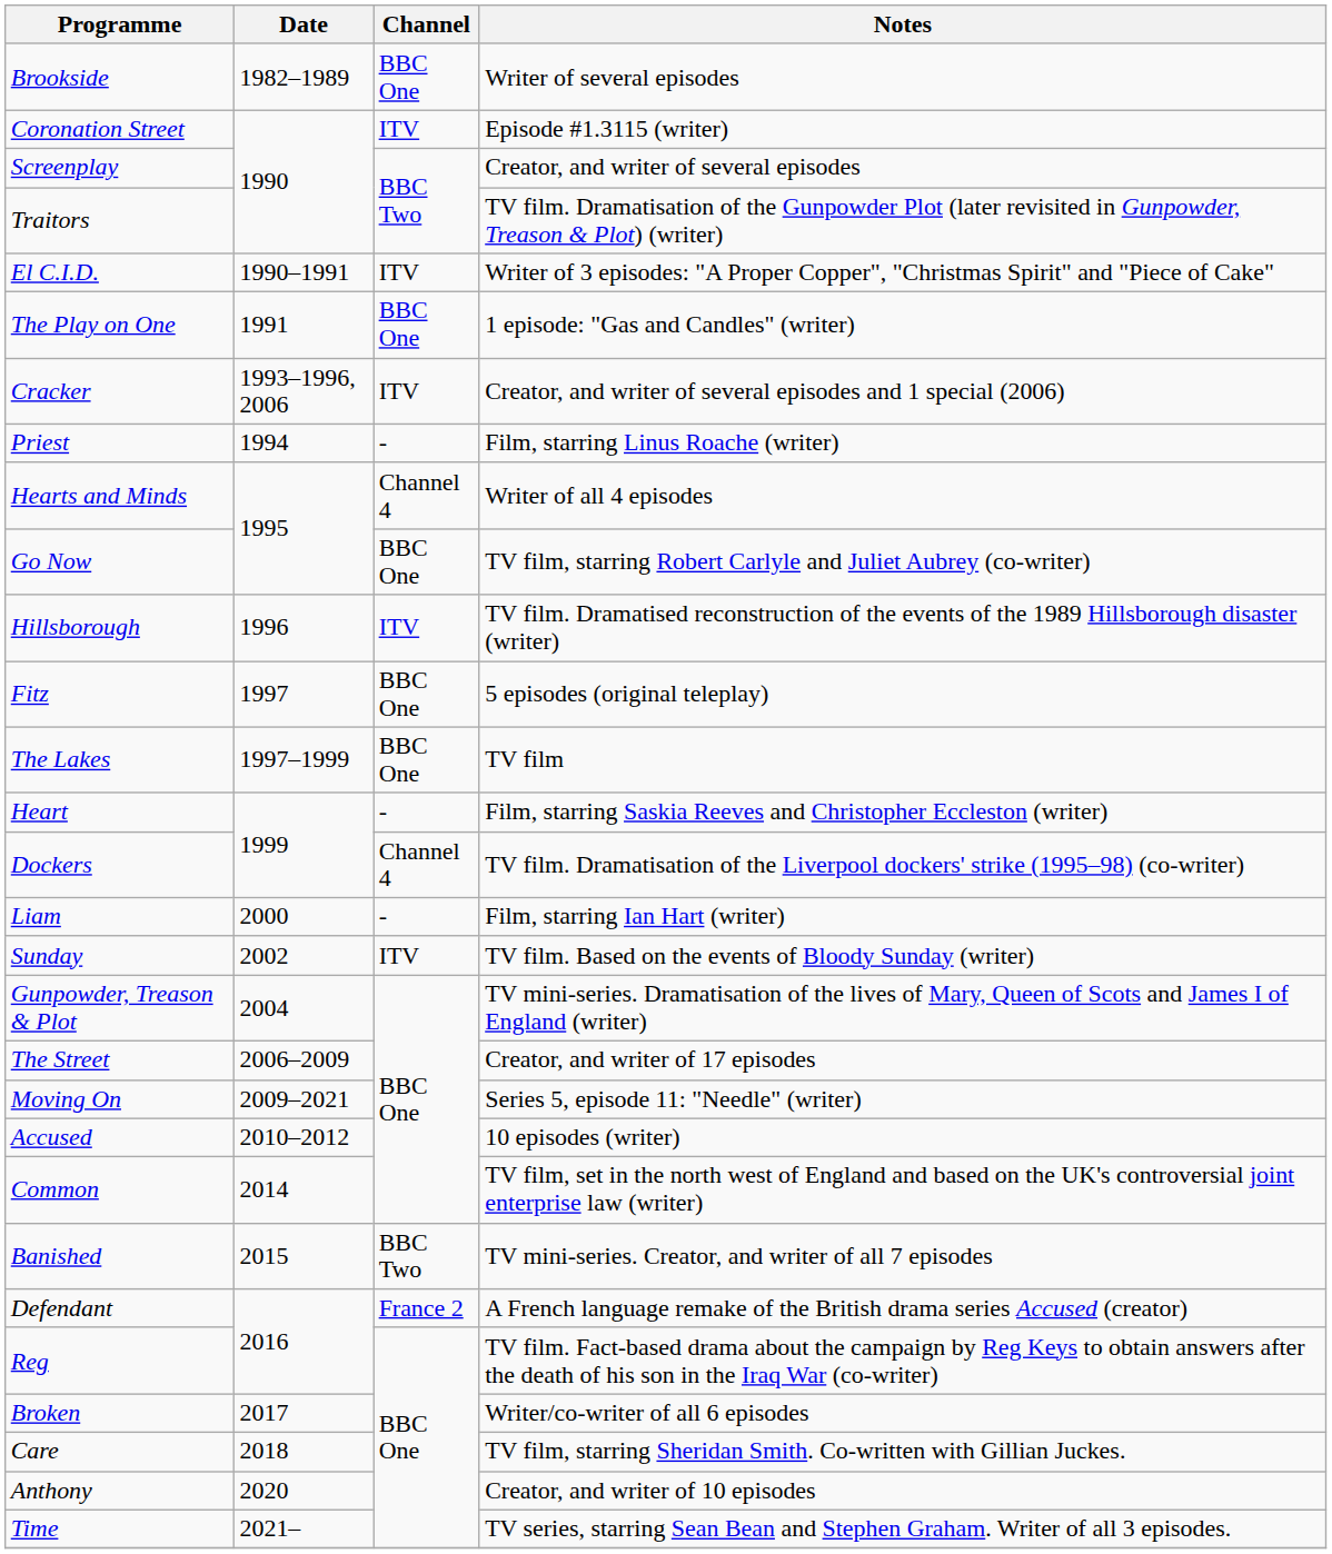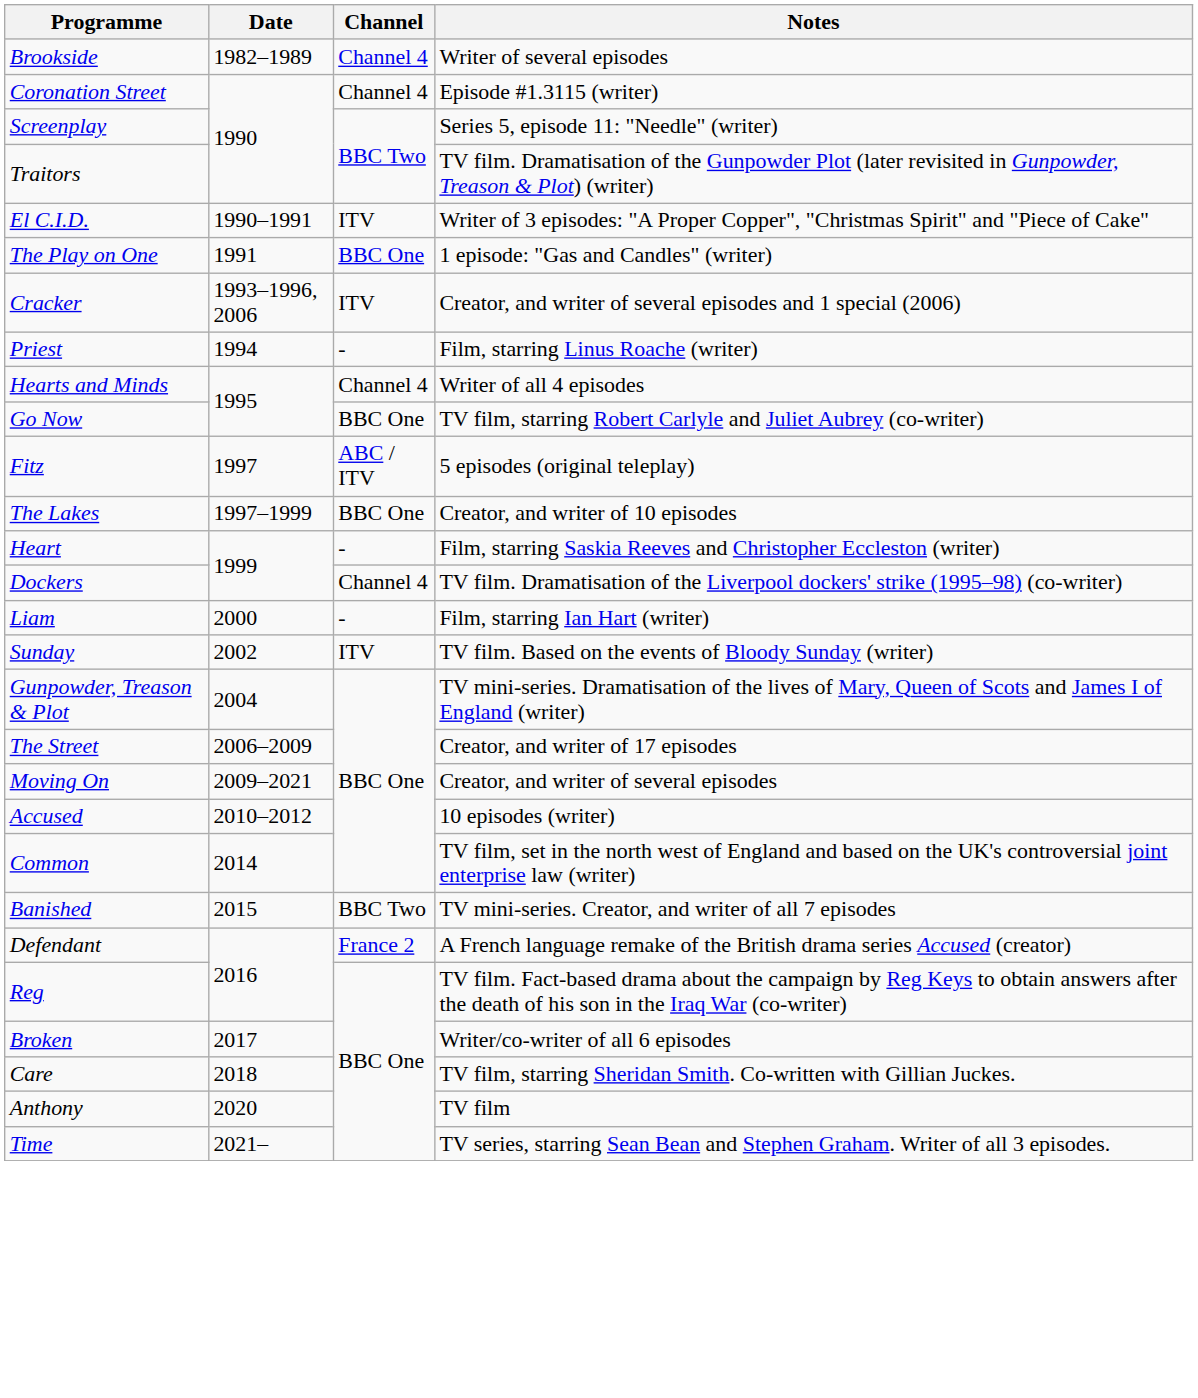 <table class="wikitable">
 <tr>
 <th>Programme</th>
 <th>Date</th>
 <th>Channel</th>
 <th>Notes</th>
 </tr>
 <tr>
 <td><em><a href='#'>Brookside</a></em></td>
 <td>1982–1989</td>
-<td><a href='#'>BBC One</a></td>
+<td><a href='#'>Channel 4</a></td>
 <td>Writer of several episodes</td>
 </tr>
 <tr>
 <td><em><a href='#'>Coronation Street</a></em></td>
 <td rowspan="3">1990</td>
-<td><a href='#'>ITV</a></td>
+<td>Channel 4</td>
 <td>Episode #1.3115 (writer)</td>
 </tr>
 <tr>
 <td><em><a href='#'>Screenplay</a></em></td>
 <td rowspan="2"><a href='#'>BBC Two</a></td>
-<td>Creator, and writer of several episodes</td>
+<td>Series 5, episode 11: "Needle" (writer)</td>
 </tr>
 <tr>
 <td><em>Traitors</em></td>
 <td>TV film. Dramatisation of the <a href='#'>Gunpowder Plot</a> (later revisited in <em><a href='#'>Gunpowder, Treason & Plot</a></em>) (writer)</td>
 </tr>
 <tr>
 <td><em><a href='#'>El C.I.D.</a></em></td>
 <td>1990–1991</td>
 <td>ITV</td>
 <td>Writer of 3 episodes: "A Proper Copper", "Christmas Spirit" and "Piece of Cake"</td>
 </tr>
 <tr>
 <td><em><a href='#'>The Play on One</a></em></td>
 <td>1991</td>
 <td><a href='#'>BBC One</a></td>
 <td>1 episode: "Gas and Candles" (writer)</td>
 </tr>
 <tr>
 <td><em><a href='#'>Cracker</a></em></td>
 <td>1993–1996, 2006</td>
 <td>ITV</td>
 <td>Creator, and writer of several episodes and 1 special (2006)</td>
 </tr>
 <tr>
 <td><em><a href='#'>Priest</a></em></td>
 <td>1994</td>
 <td>-</td>
 <td>Film, starring <a href='#'>Linus Roache</a> (writer)</td>
 </tr>
 <tr>
 <td><em><a href='#'>Hearts and Minds</a></em></td>
 <td rowspan="2">1995</td>
 <td>Channel 4</td>
 <td>Writer of all 4 episodes</td>
 </tr>
 <tr>
 <td><em><a href='#'>Go Now</a></em></td>
 <td>BBC One</td>
 <td>TV film, starring <a href='#'>Robert Carlyle</a> and <a href='#'>Juliet Aubrey</a> (co-writer)</td>
 </tr>
 <tr>
-<td><em><a href='#'>Hillsborough</a></em></td>
-<td>1996</td>
-<td><a href='#'>ITV</a></td>
-<td>TV film. Dramatised reconstruction of the events of the 1989 <a href='#'>Hillsborough disaster</a> (writer)</td>
-</tr>
-<tr>
 <td><em><a href='#'>Fitz</a></em></td>
 <td>1997</td>
-<td>BBC One</td>
+<td><a href='#'>ABC</a> / ITV</td>
 <td>5 episodes (original teleplay)</td>
 </tr>
 <tr>
 <td><em><a href='#'>The Lakes</a></em></td>
 <td>1997–1999</td>
 <td>BBC One</td>
-<td>TV film</td>
+<td>Creator, and writer of 10 episodes</td>
 </tr>
 <tr>
 <td><em><a href='#'>Heart</a></em></td>
 <td rowspan="2">1999</td>
 <td>-</td>
 <td>Film, starring <a href='#'>Saskia Reeves</a> and <a href='#'>Christopher Eccleston</a> (writer)</td>
 </tr>
 <tr>
 <td><em><a href='#'>Dockers</a></em></td>
 <td>Channel 4</td>
 <td>TV film. Dramatisation of the <a href='#'>Liverpool dockers' strike (1995–98)</a> (co-writer)</td>
 </tr>
 <tr>
 <td><em><a href='#'>Liam</a></em></td>
 <td>2000</td>
 <td>-</td>
 <td>Film, starring <a href='#'>Ian Hart</a> (writer)</td>
 </tr>
 <tr>
 <td><em><a href='#'>Sunday</a></em></td>
 <td>2002</td>
 <td>ITV</td>
 <td>TV film. Based on the events of <a href='#'>Bloody Sunday</a> (writer)</td>
 </tr>
 <tr>
 <td><em><a href='#'>Gunpowder, Treason & Plot</a></em></td>
 <td>2004</td>
 <td rowspan="5">BBC One</td>
 <td>TV mini-series. Dramatisation of the lives of <a href='#'>Mary, Queen of Scots</a> and <a href='#'>James I of England</a> (writer)</td>
 </tr>
 <tr>
 <td><em><a href='#'>The Street</a></em></td>
 <td>2006–2009</td>
 <td>Creator, and writer of 17 episodes</td>
 </tr>
 <tr>
 <td><em><a href='#'>Moving On</a></em></td>
 <td>2009–2021</td>
-<td>Series 5, episode 11: "Needle" (writer)</td>
+<td>Creator, and writer of several episodes</td>
 </tr>
 <tr>
 <td><em><a href='#'>Accused</a></em></td>
 <td>2010–2012</td>
 <td>10 episodes (writer)</td>
 </tr>
 <tr>
 <td><em><a href='#'>Common</a></em></td>
 <td>2014</td>
 <td>TV film, set in the north west of England and based on the UK's controversial <a href='#'>joint enterprise</a> law (writer)</td>
 </tr>
 <tr>
 <td><em><a href='#'>Banished</a></em></td>
 <td>2015</td>
 <td>BBC Two</td>
 <td>TV mini-series. Creator, and writer of all 7 episodes</td>
 </tr>
 <tr>
 <td><em>Defendant</em></td>
 <td rowspan="2">2016</td>
 <td><a href='#'>France 2</a></td>
 <td>A French language remake of the British drama series <em><a href='#'>Accused</a></em> (creator)</td>
 </tr>
 <tr>
 <td><em><a href='#'>Reg</a></em></td>
 <td rowspan="5">BBC One</td>
 <td>TV film. Fact-based drama about the campaign by <a href='#'>Reg Keys</a> to obtain answers after the death of his son in the <a href='#'>Iraq War</a> (co-writer)</td>
 </tr>
 <tr>
 <td><em><a href='#'>Broken</a></em></td>
 <td>2017</td>
 <td>Writer/co-writer of all 6 episodes</td>
 </tr>
 <tr>
 <td><em>Care</em></td>
 <td>2018</td>
 <td>TV film, starring <a href='#'>Sheridan Smith</a>. Co-written with Gillian Juckes.</td>
 </tr>
 <tr>
 <td><em>Anthony</em></td>
 <td>2020</td>
-<td>Creator, and writer of 10 episodes</td>
+<td>TV film</td>
 </tr>
 <tr>
 <td><em><a href='#'>Time</a></em></td>
 <td>2021–</td>
 <td>TV series, starring <a href='#'>Sean Bean</a> and <a href='#'>Stephen Graham</a>. Writer of all 3 episodes.</td>
 </tr>
 <tr>
 </tr>
 </table>
